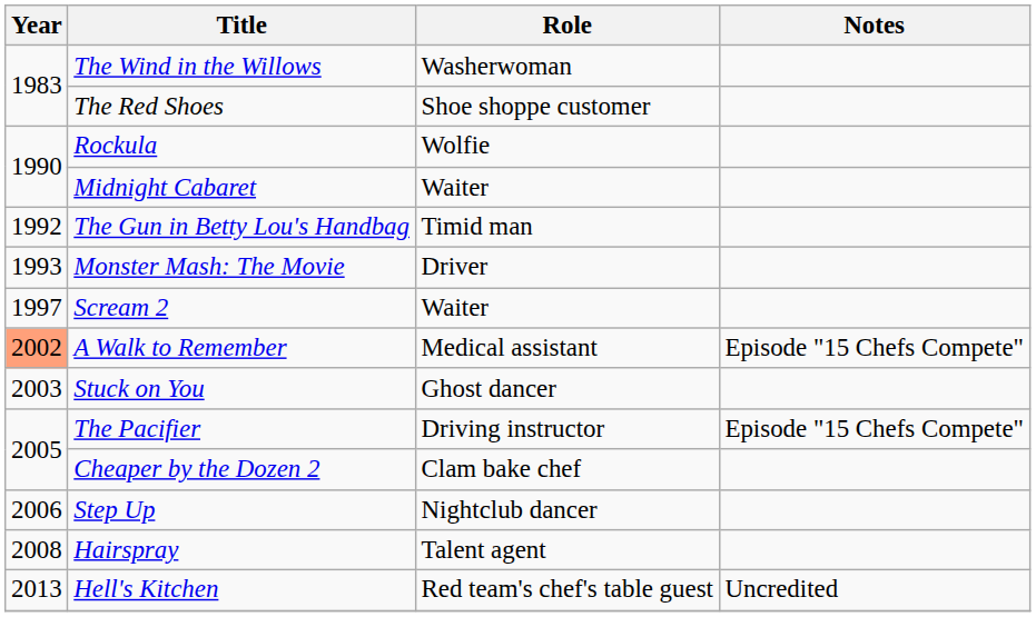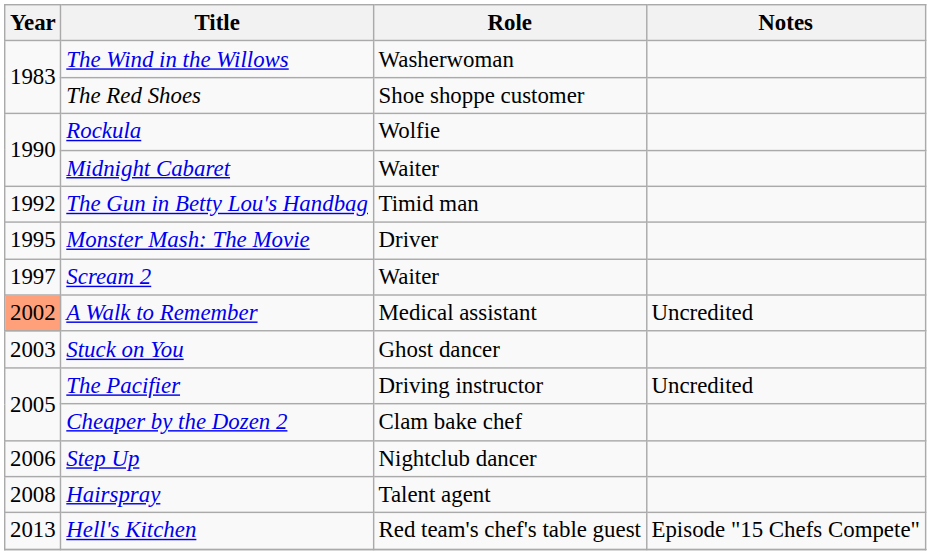 <table class="wikitable">
 <tr>
 <th>Year</th>
 <th>Title</th>
 <th>Role</th>
 <th>Notes</th>
 </tr>
 <tr>
 <td rowspan="2">1983</td>
 <td><em><a href='#'>The Wind in the Willows</a></em></td>
 <td>Washerwoman</td>
 <td></td>
 </tr>
 <tr>
 <td><em>The Red Shoes</em></td>
 <td>Shoe shoppe customer</td>
 <td></td>
 </tr>
 <tr>
 <td rowspan="2">1990</td>
 <td><em><a href='#'>Rockula</a></em></td>
 <td>Wolfie</td>
 <td></td>
 </tr>
 <tr>
 <td><em><a href='#'>Midnight Cabaret</a></em></td>
 <td>Waiter</td>
 <td></td>
 </tr>
 <tr>
 <td>1992</td>
 <td><em><a href='#'>The Gun in Betty Lou's Handbag</a></em></td>
 <td>Timid man</td>
 <td></td>
 </tr>
 <tr>
-<td>1993</td>
+<td>1995</td>
 <td><em><a href='#'>Monster Mash: The Movie</a></em></td>
 <td>Driver</td>
 <td></td>
 </tr>
 <tr>
 <td>1997</td>
 <td><em><a href='#'>Scream 2</a></em></td>
 <td>Waiter</td>
 <td></td>
 </tr>
 <tr>
 <td style="background: lightsalmon;">2002</td>
 <td><em><a href='#'>A Walk to Remember</a></em></td>
 <td>Medical assistant</td>
-<td>Episode "15 Chefs Compete"</td>
+<td>Uncredited</td>
 </tr>
 <tr>
 <td>2003</td>
 <td><em><a href='#'>Stuck on You</a></em></td>
 <td>Ghost dancer</td>
 <td></td>
 </tr>
 <tr>
 <td rowspan="2">2005</td>
 <td><em><a href='#'>The Pacifier</a></em></td>
 <td>Driving instructor</td>
-<td>Episode "15 Chefs Compete"</td>
+<td>Uncredited</td>
 </tr>
 <tr>
 <td><em><a href='#'>Cheaper by the Dozen 2</a></em></td>
 <td>Clam bake chef</td>
 <td></td>
 </tr>
 <tr>
 <td>2006</td>
 <td><em><a href='#'>Step Up</a></em></td>
 <td>Nightclub dancer</td>
 <td></td>
 </tr>
 <tr>
 <td>2008</td>
 <td><em><a href='#'>Hairspray</a></em></td>
 <td>Talent agent</td>
 <td></td>
 </tr>
 <tr>
 <td>2013</td>
 <td><em><a href='#'>Hell's Kitchen</a></em></td>
 <td>Red team's chef's table guest</td>
-<td>Uncredited</td>
+<td>Episode "15 Chefs Compete"</td>
 </tr>
 <tr>
 </tr>
 </table>
